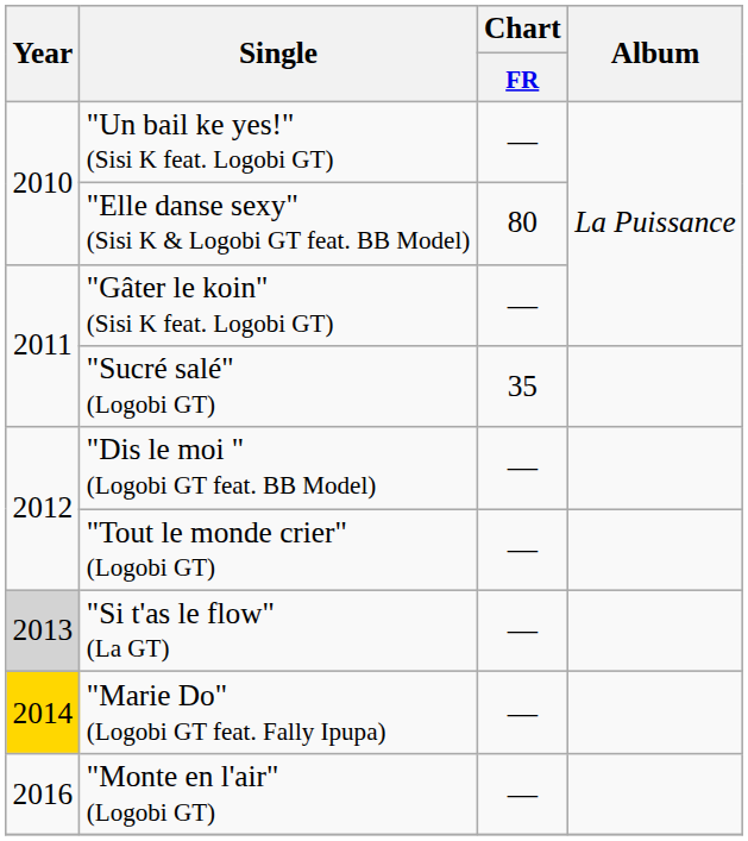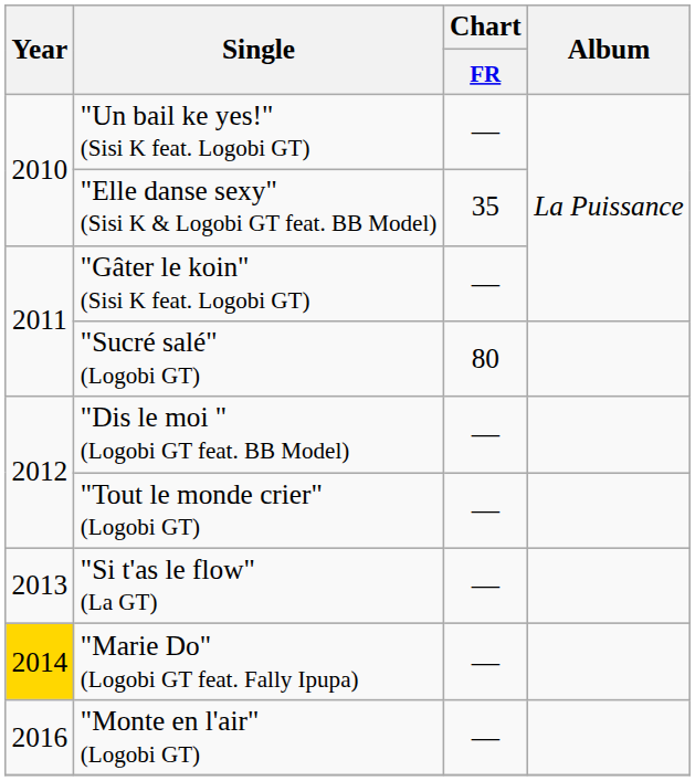 <table class="wikitable">
 <tr>
 <th align="center" rowspan="2">Year</th>
 <th align="center" rowspan="2">Single</th>
 <th align="center" colspan="1">Chart</th>
 <th align="center" rowspan="2">Album</th>
 </tr>
 <tr>
 <th width="30"><small><a href='#'>FR</a></small></th>
 </tr>
 <tr>
 <td align="center" rowspan="2">2010</td>
 <td>"Un bail ke yes!"<br><small>(Sisi K feat. Logobi GT)</small></td>
 <td align="center">—</td>
 <td align="center" rowspan="3"><em>La Puissance</em></td>
 </tr>
 <tr>
 <td>"Elle danse sexy" <br><small>(Sisi K & Logobi GT feat. BB Model)</small></td>
-<td align="center">80</td>
+<td align="center">35</td>
 </tr>
 <tr>
 <td align="center" rowspan="2">2011</td>
 <td>"Gâter le koin"<br><small>(Sisi K feat. Logobi GT)</small></td>
 <td align="center">—</td>
 </tr>
 <tr>
 <td>"Sucré salé"<br><small>(Logobi GT)</small></td>
-<td align="center">35</td>
+<td align="center">80</td>
 <td align="center" rowspan="1"></td>
 </tr>
 <tr>
 <td align="center" rowspan="2">2012</td>
 <td>"Dis le moi "<br><small>(Logobi GT feat. BB Model)</small></td>
 <td align="center">—</td>
 <td align="center" rowspan="1"></td>
 </tr>
 <tr>
 <td>"Tout le monde crier"<br><small>(Logobi GT)</small></td>
 <td align="center">—</td>
 <td align="center" rowspan="1"></td>
 </tr>
 <tr>
-<td align="center" rowspan="1" style="background: lightgrey;">2013</td>
+<td align="center" rowspan="1">2013</td>
 <td>"Si t'as le flow"<br><small>(La GT)</small></td>
 <td align="center">—</td>
 <td align="center" rowspan="1"></td>
 </tr>
 <tr>
 <td align="center" rowspan="1" style="background: gold;">2014</td>
 <td>"Marie Do"<br><small>(Logobi GT feat. Fally Ipupa)</small></td>
 <td align="center">—</td>
 <td align="center" rowspan="1"></td>
 </tr>
 <tr>
 <td align="center" rowspan="1">2016</td>
 <td>"Monte en l'air"<br><small>(Logobi GT)</small></td>
 <td align="center">—</td>
 <td align="center" rowspan="1"></td>
 </tr>
 <tr>
 </tr>
 </table>
